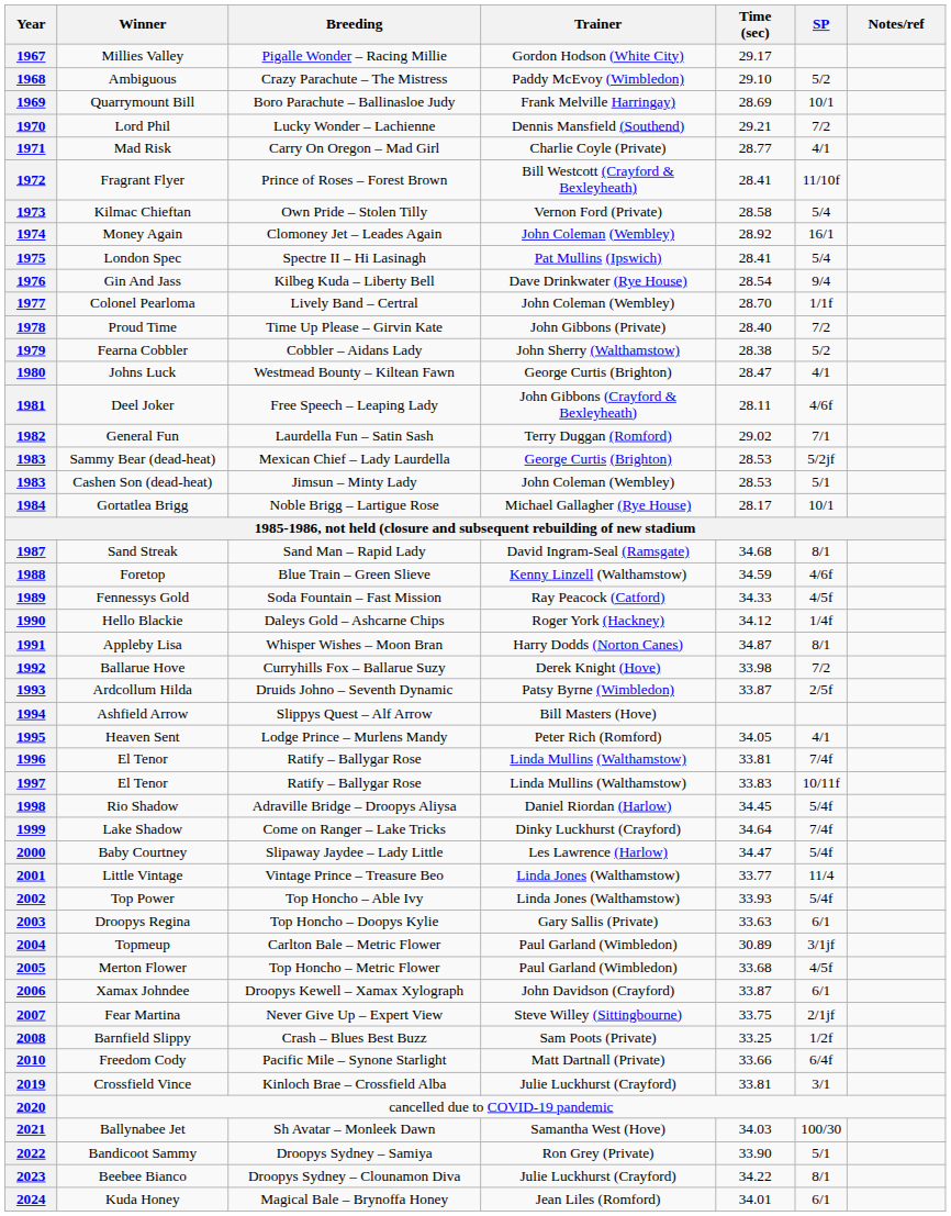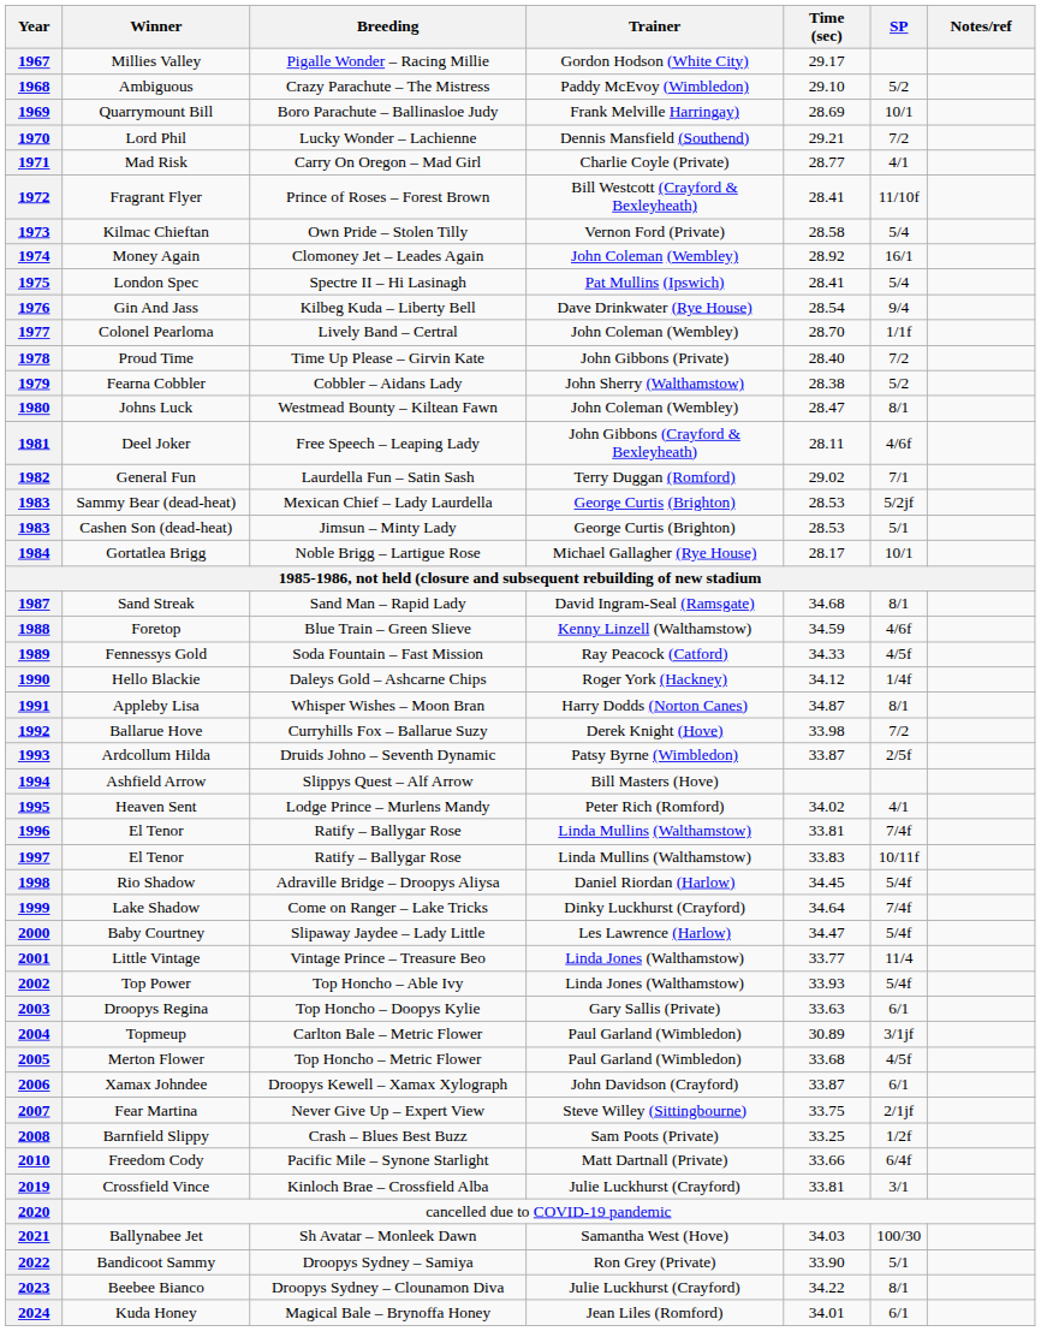 <table class="wikitable collapsible collapsed" style="text-align:center">
 <tr>
 <th width=50>Year</th>
 <th width=180>Winner</th>
 <th width=270>Breeding</th>
 <th width=250>Trainer</th>
 <th width=80>Time<br>(sec)</th>
 <th width=50><a href='#'>SP</a></th>
 <th width=100>Notes/ref</th>
 </tr>
 <tr>
 <th><a href='#'>1967</a></th>
 <td>Millies Valley</td>
 <td><a href='#'>Pigalle Wonder</a> – Racing Millie</td>
 <td>Gordon Hodson <a href='#'>(White City)</a></td>
 <td>29.17</td>
 <td></td>
 <td></td>
 </tr>
 <tr>
 <th><a href='#'>1968</a></th>
 <td>Ambiguous</td>
 <td>Crazy Parachute – The Mistress</td>
 <td>Paddy McEvoy <a href='#'>(Wimbledon)</a></td>
 <td>29.10</td>
 <td>5/2</td>
 <td></td>
 </tr>
 <tr>
 <th><a href='#'>1969</a></th>
 <td>Quarrymount Bill</td>
 <td>Boro Parachute – Ballinasloe Judy</td>
 <td>Frank Melville <a href='#'>Harringay)</a></td>
 <td>28.69</td>
 <td>10/1</td>
 <td></td>
 </tr>
 <tr>
 <th><a href='#'>1970</a></th>
 <td>Lord Phil</td>
 <td>Lucky Wonder – Lachienne</td>
 <td>Dennis Mansfield <a href='#'>(Southend)</a></td>
 <td>29.21</td>
 <td>7/2</td>
 <td></td>
 </tr>
 <tr>
 <th><a href='#'>1971</a></th>
 <td>Mad Risk</td>
 <td>Carry On Oregon – Mad Girl</td>
 <td>Charlie Coyle (Private)</td>
 <td>28.77</td>
 <td>4/1</td>
 <td></td>
 </tr>
 <tr>
 <th><a href='#'>1972</a></th>
 <td>Fragrant Flyer</td>
 <td>Prince of Roses – Forest Brown</td>
 <td>Bill Westcott <a href='#'>(Crayford & Bexleyheath)</a></td>
 <td>28.41</td>
 <td>11/10f</td>
 <td></td>
 </tr>
 <tr>
 <th><a href='#'>1973</a></th>
 <td>Kilmac Chieftan</td>
 <td>Own Pride – Stolen Tilly</td>
 <td>Vernon Ford (Private)</td>
 <td>28.58</td>
 <td>5/4</td>
 <td></td>
 </tr>
 <tr>
 <th><a href='#'>1974</a></th>
 <td>Money Again</td>
 <td>Clomoney Jet – Leades Again</td>
 <td><a href='#'>John Coleman</a> <a href='#'>(Wembley)</a></td>
 <td>28.92</td>
 <td>16/1</td>
 <td></td>
 </tr>
 <tr>
 <th><a href='#'>1975</a></th>
 <td>London Spec</td>
 <td>Spectre II – Hi Lasinagh</td>
 <td><a href='#'>Pat Mullins</a> <a href='#'>(Ipswich)</a></td>
 <td>28.41</td>
 <td>5/4</td>
 <td></td>
 </tr>
 <tr>
 <th><a href='#'>1976</a></th>
 <td>Gin And Jass</td>
 <td>Kilbeg Kuda – Liberty Bell</td>
 <td>Dave Drinkwater <a href='#'>(Rye House)</a></td>
 <td>28.54</td>
 <td>9/4</td>
 <td></td>
 </tr>
 <tr>
 <th><a href='#'>1977</a></th>
 <td>Colonel Pearloma</td>
 <td>Lively Band – Certral</td>
 <td>John Coleman (Wembley)</td>
 <td>28.70</td>
 <td>1/1f</td>
 <td></td>
 </tr>
 <tr>
 <th><a href='#'>1978</a></th>
 <td>Proud Time</td>
 <td>Time Up Please – Girvin Kate</td>
 <td>John Gibbons (Private)</td>
 <td>28.40</td>
 <td>7/2</td>
 <td></td>
 </tr>
 <tr>
 <th><a href='#'>1979</a></th>
 <td>Fearna Cobbler</td>
 <td>Cobbler – Aidans Lady</td>
 <td>John Sherry <a href='#'>(Walthamstow)</a></td>
 <td>28.38</td>
 <td>5/2</td>
 <td></td>
 </tr>
 <tr>
 <th><a href='#'>1980</a></th>
 <td>Johns Luck</td>
 <td>Westmead Bounty – Kiltean Fawn</td>
-<td>George Curtis (Brighton)</td>
+<td>John Coleman (Wembley)</td>
 <td>28.47</td>
-<td>4/1</td>
+<td>8/1</td>
 <td></td>
 </tr>
 <tr>
 <th><a href='#'>1981</a></th>
 <td>Deel Joker</td>
 <td>Free Speech – Leaping Lady</td>
 <td>John Gibbons <a href='#'>(Crayford & Bexleyheath)</a></td>
 <td>28.11</td>
 <td>4/6f</td>
 <td></td>
 </tr>
 <tr>
 <th><a href='#'>1982</a></th>
 <td>General Fun</td>
 <td>Laurdella Fun – Satin Sash</td>
 <td>Terry Duggan <a href='#'>(Romford)</a></td>
 <td>29.02</td>
 <td>7/1</td>
 <td></td>
 </tr>
 <tr>
 <th><a href='#'>1983</a></th>
 <td>Sammy Bear (dead-heat)</td>
 <td>Mexican Chief – Lady Laurdella</td>
 <td><a href='#'>George Curtis</a> <a href='#'>(Brighton)</a></td>
 <td>28.53</td>
 <td>5/2jf</td>
 <td></td>
 </tr>
 <tr>
 <th><a href='#'>1983</a></th>
 <td>Cashen Son (dead-heat)</td>
 <td>Jimsun – Minty Lady</td>
-<td>John Coleman (Wembley)</td>
+<td>George Curtis (Brighton)</td>
 <td>28.53</td>
 <td>5/1</td>
 <td></td>
 </tr>
 <tr>
 <th><a href='#'>1984</a></th>
 <td>Gortatlea Brigg</td>
 <td>Noble Brigg – Lartigue Rose</td>
 <td>Michael Gallagher <a href='#'>(Rye House)</a></td>
 <td>28.17</td>
 <td>10/1</td>
 <td></td>
 </tr>
 <tr>
 <th colspan=7>1985-1986, not held (closure and subsequent rebuilding of new stadium</th>
 </tr>
 <tr>
 <th><a href='#'>1987</a></th>
 <td>Sand Streak</td>
 <td>Sand Man – Rapid Lady</td>
 <td>David Ingram-Seal <a href='#'>(Ramsgate)</a></td>
 <td>34.68</td>
 <td>8/1</td>
 <td></td>
 </tr>
 <tr>
 <th><a href='#'>1988</a></th>
 <td>Foretop</td>
 <td>Blue Train – Green Slieve</td>
 <td><a href='#'>Kenny Linzell</a> (Walthamstow)</td>
 <td>34.59</td>
 <td>4/6f</td>
 <td></td>
 </tr>
 <tr>
 <th><a href='#'>1989</a></th>
 <td>Fennessys Gold</td>
 <td>Soda Fountain – Fast Mission</td>
 <td>Ray Peacock <a href='#'>(Catford)</a></td>
 <td>34.33</td>
 <td>4/5f</td>
 <td></td>
 </tr>
 <tr>
 <th><a href='#'>1990</a></th>
 <td>Hello Blackie</td>
 <td>Daleys Gold – Ashcarne Chips</td>
 <td>Roger York <a href='#'>(Hackney)</a></td>
 <td>34.12</td>
 <td>1/4f</td>
 <td></td>
 </tr>
 <tr>
 <th><a href='#'>1991</a></th>
 <td>Appleby Lisa</td>
 <td>Whisper Wishes – Moon Bran</td>
 <td>Harry Dodds <a href='#'>(Norton Canes)</a></td>
 <td>34.87</td>
 <td>8/1</td>
 <td></td>
 </tr>
 <tr>
 <th><a href='#'>1992</a></th>
 <td>Ballarue Hove</td>
 <td>Curryhills Fox – Ballarue Suzy</td>
 <td>Derek Knight <a href='#'>(Hove)</a></td>
 <td>33.98</td>
 <td>7/2</td>
 <td></td>
 </tr>
 <tr>
 <th><a href='#'>1993</a></th>
 <td>Ardcollum Hilda</td>
 <td>Druids Johno – Seventh Dynamic</td>
 <td>Patsy Byrne <a href='#'>(Wimbledon)</a></td>
 <td>33.87</td>
 <td>2/5f</td>
 <td></td>
 </tr>
 <tr>
 <th><a href='#'>1994</a></th>
 <td>Ashfield Arrow</td>
 <td>Slippys Quest – Alf Arrow</td>
 <td>Bill Masters (Hove)</td>
 <td></td>
 <td></td>
 <td></td>
 </tr>
 <tr>
 <th><a href='#'>1995</a></th>
 <td>Heaven Sent</td>
 <td>Lodge Prince – Murlens Mandy</td>
 <td>Peter Rich (Romford)</td>
-<td>34.05</td>
+<td>34.02</td>
 <td>4/1</td>
 <td></td>
 </tr>
 <tr>
 <th><a href='#'>1996</a></th>
 <td>El Tenor</td>
 <td>Ratify – Ballygar Rose</td>
 <td><a href='#'>Linda Mullins</a> <a href='#'>(Walthamstow)</a></td>
 <td>33.81</td>
 <td>7/4f</td>
 <td></td>
 </tr>
 <tr>
 <th><a href='#'>1997</a></th>
 <td>El Tenor</td>
 <td>Ratify – Ballygar Rose</td>
 <td>Linda Mullins (Walthamstow)</td>
 <td>33.83</td>
 <td>10/11f</td>
 <td></td>
 </tr>
 <tr>
 <th><a href='#'>1998</a></th>
 <td>Rio Shadow</td>
 <td>Adraville Bridge – Droopys Aliysa</td>
 <td>Daniel Riordan <a href='#'>(Harlow)</a></td>
 <td>34.45</td>
 <td>5/4f</td>
 <td></td>
 </tr>
 <tr>
 <th><a href='#'>1999</a></th>
 <td>Lake Shadow</td>
 <td>Come on Ranger – Lake Tricks</td>
 <td>Dinky Luckhurst (Crayford)</td>
 <td>34.64</td>
 <td>7/4f</td>
 <td></td>
 </tr>
 <tr>
 <th><a href='#'>2000</a></th>
 <td>Baby Courtney</td>
 <td>Slipaway Jaydee – Lady Little</td>
 <td>Les Lawrence <a href='#'>(Harlow)</a></td>
 <td>34.47</td>
 <td>5/4f</td>
 <td></td>
 </tr>
 <tr>
 <th><a href='#'>2001</a></th>
 <td>Little Vintage</td>
 <td>Vintage Prince – Treasure Beo</td>
 <td><a href='#'>Linda Jones</a> (Walthamstow)</td>
 <td>33.77</td>
 <td>11/4</td>
 <td></td>
 </tr>
 <tr>
 <th><a href='#'>2002</a></th>
 <td>Top Power</td>
 <td>Top Honcho – Able Ivy</td>
 <td>Linda Jones (Walthamstow)</td>
 <td>33.93</td>
 <td>5/4f</td>
 <td></td>
 </tr>
 <tr>
 <th><a href='#'>2003</a></th>
 <td>Droopys Regina</td>
 <td>Top Honcho – Doopys Kylie</td>
 <td>Gary Sallis (Private)</td>
 <td>33.63</td>
 <td>6/1</td>
 <td></td>
 </tr>
 <tr>
 <th><a href='#'>2004</a></th>
 <td>Topmeup</td>
 <td>Carlton Bale – Metric Flower</td>
 <td>Paul Garland (Wimbledon)</td>
 <td>30.89</td>
 <td>3/1jf</td>
 <td></td>
 </tr>
 <tr>
 <th><a href='#'>2005</a></th>
 <td>Merton Flower</td>
 <td>Top Honcho – Metric Flower</td>
 <td>Paul Garland (Wimbledon)</td>
 <td>33.68</td>
 <td>4/5f</td>
 <td></td>
 </tr>
 <tr>
 <th><a href='#'>2006</a></th>
 <td>Xamax Johndee</td>
 <td>Droopys Kewell – Xamax Xylograph</td>
 <td>John Davidson (Crayford)</td>
 <td>33.87</td>
 <td>6/1</td>
 <td></td>
 </tr>
 <tr>
 <th><a href='#'>2007</a></th>
 <td>Fear Martina</td>
 <td>Never Give Up – Expert View</td>
 <td>Steve Willey <a href='#'>(Sittingbourne)</a></td>
 <td>33.75</td>
 <td>2/1jf</td>
 <td></td>
 </tr>
 <tr>
 <th><a href='#'>2008</a></th>
 <td>Barnfield Slippy</td>
 <td>Crash – Blues Best Buzz</td>
 <td>Sam Poots (Private)</td>
 <td>33.25</td>
 <td>1/2f</td>
 <td></td>
 </tr>
 <tr>
 <th><a href='#'>2010</a></th>
 <td>Freedom Cody</td>
 <td>Pacific Mile – Synone Starlight</td>
 <td>Matt Dartnall (Private)</td>
 <td>33.66</td>
 <td>6/4f</td>
 <td></td>
 </tr>
 <tr>
 <th><a href='#'>2019</a></th>
 <td>Crossfield Vince</td>
 <td>Kinloch Brae – Crossfield Alba</td>
 <td>Julie Luckhurst (Crayford)</td>
 <td>33.81</td>
 <td>3/1</td>
 <td></td>
 </tr>
 <tr>
 <th><a href='#'>2020</a></th>
 <td colspan=6>cancelled due to <a href='#'>COVID-19 pandemic</a></td>
 </tr>
 <tr>
 <th><a href='#'>2021</a></th>
 <td>Ballynabee Jet</td>
 <td>Sh Avatar – Monleek Dawn</td>
 <td>Samantha West (Hove)</td>
 <td>34.03</td>
 <td>100/30</td>
 <td></td>
 </tr>
 <tr>
 <th><a href='#'>2022</a></th>
 <td>Bandicoot Sammy</td>
 <td>Droopys Sydney – Samiya</td>
 <td>Ron Grey (Private)</td>
 <td>33.90</td>
 <td>5/1</td>
 <td></td>
 </tr>
 <tr>
 <th><a href='#'>2023</a></th>
 <td>Beebee Bianco</td>
 <td>Droopys Sydney – Clounamon Diva</td>
 <td>Julie Luckhurst (Crayford)</td>
 <td>34.22</td>
 <td>8/1</td>
 <td></td>
 </tr>
 <tr>
 <th><a href='#'>2024</a></th>
 <td>Kuda Honey</td>
 <td>Magical Bale – Brynoffa Honey</td>
 <td>Jean Liles (Romford)</td>
 <td>34.01</td>
 <td>6/1</td>
 <td></td>
 </tr>
 </table>
